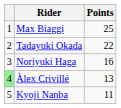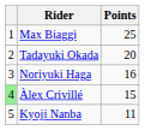 <table class="wikitable" style="font-size: 95%;">
 <tr>
 <th></th>
 <th>Rider</th>
 <th>Points</th>
 </tr>
 <tr>
 <td align=center>1</td>
 <td> <a href='#'>Max Biaggi</a></td>
 <td align=right>25</td>
 </tr>
 <tr>
 <td align=center>2</td>
 <td> <a href='#'>Tadayuki Okada</a></td>
-<td align=right>22</td>
+<td align=right>20</td>
 </tr>
 <tr>
 <td align=center>3</td>
 <td> <a href='#'>Noriyuki Haga</a></td>
 <td align=right>16</td>
 </tr>
 <tr>
 <td align=center style="background: lightgreen;">4</td>
 <td> <a href='#'>Àlex Crivillé</a></td>
-<td align=right>13</td>
+<td align=right>15</td>
 </tr>
 <tr>
 <td align=center>5</td>
 <td> <a href='#'>Kyoji Nanba</a></td>
 <td align=right>11</td>
 </tr>
 </table>
